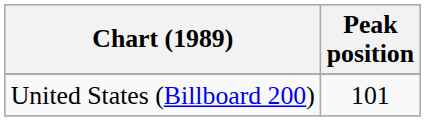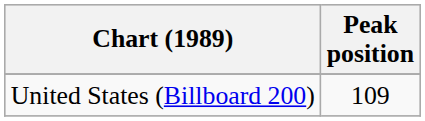 <table class="wikitable">
 <tr>
 <th>Chart (1989)</th>
 <th>Peak<br>position</th>
 </tr>
 <tr>
 </tr>
 <tr>
 </tr>
 <tr>
 </tr>
 <tr>
 <td>United States (<a href='#'>Billboard 200</a>)</td>
-<td align="center">101</td>
+<td align="center">109</td>
 </tr>
 </table>
